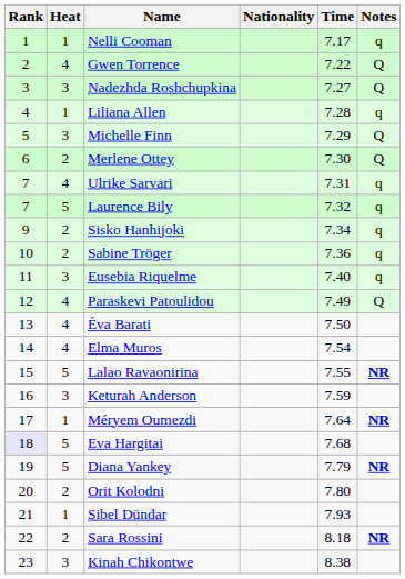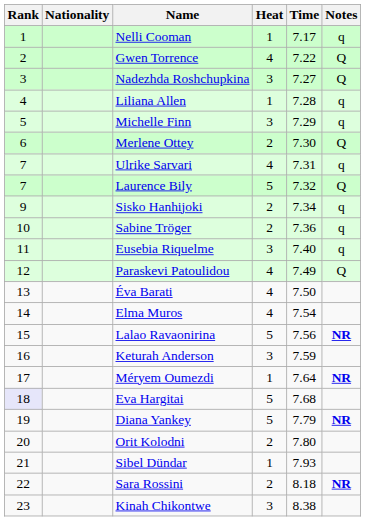 <table class="wikitable sortable" style="text-align:center">
 <tr>
 <th>Rank</th>
+<th>Nationality</th>
+<th>Name</th>
 <th>Heat</th>
-<th>Name</th>
-<th>Nationality</th>
 <th>Time</th>
 <th>Notes</th>
 </tr>
 <tr bgcolor=ccffcc>
 <td>1</td>
+<td align=left></td>
+<td align="left"><a href='#'>Nelli Cooman</a></td>
 <td>1</td>
-<td align="left"><a href='#'>Nelli Cooman</a></td>
-<td align=left></td>
 <td>7.17</td>
 <td>q</td>
 </tr>
 <tr bgcolor=ccffcc>
 <td>2</td>
+<td align=left></td>
+<td align="left"><a href='#'>Gwen Torrence</a></td>
 <td>4</td>
-<td align="left"><a href='#'>Gwen Torrence</a></td>
-<td align=left></td>
 <td>7.22</td>
 <td>Q</td>
 </tr>
 <tr bgcolor=ccffcc>
 <td>3</td>
+<td align=left></td>
+<td align="left"><a href='#'>Nadezhda Roshchupkina</a></td>
 <td>3</td>
-<td align="left"><a href='#'>Nadezhda Roshchupkina</a></td>
-<td align=left></td>
 <td>7.27</td>
 <td>Q</td>
 </tr>
 <tr bgcolor=ddffdd>
 <td>4</td>
+<td align=left></td>
+<td align="left"><a href='#'>Liliana Allen</a></td>
 <td>1</td>
-<td align="left"><a href='#'>Liliana Allen</a></td>
-<td align=left></td>
 <td>7.28</td>
 <td>q</td>
 </tr>
 <tr bgcolor=ddffdd>
 <td>5</td>
+<td align=left></td>
+<td align="left"><a href='#'>Michelle Finn</a></td>
 <td>3</td>
-<td align="left"><a href='#'>Michelle Finn</a></td>
-<td align=left></td>
 <td>7.29</td>
-<td>Q</td>
+<td>q</td>
 </tr>
 <tr bgcolor=ccffcc>
 <td>6</td>
+<td align=left></td>
+<td align="left"><a href='#'>Merlene Ottey</a></td>
 <td>2</td>
-<td align="left"><a href='#'>Merlene Ottey</a></td>
-<td align=left></td>
 <td>7.30</td>
 <td>Q</td>
 </tr>
 <tr bgcolor=ddffdd>
 <td>7</td>
+<td align=left></td>
+<td align="left"><a href='#'>Ulrike Sarvari</a></td>
 <td>4</td>
-<td align="left"><a href='#'>Ulrike Sarvari</a></td>
-<td align=left></td>
 <td>7.31</td>
 <td>q</td>
 </tr>
 <tr bgcolor=ccffcc>
 <td>7</td>
+<td align=left></td>
+<td align="left"><a href='#'>Laurence Bily</a></td>
 <td>5</td>
-<td align="left"><a href='#'>Laurence Bily</a></td>
-<td align=left></td>
 <td>7.32</td>
-<td>q</td>
+<td>Q</td>
 </tr>
 <tr bgcolor=ddffdd>
 <td>9</td>
+<td align=left></td>
+<td align="left"><a href='#'>Sisko Hanhijoki</a></td>
 <td>2</td>
-<td align="left"><a href='#'>Sisko Hanhijoki</a></td>
-<td align=left></td>
 <td>7.34</td>
 <td>q</td>
 </tr>
 <tr bgcolor=ddffdd>
 <td>10</td>
+<td align=left></td>
+<td align="left"><a href='#'>Sabine Tröger</a></td>
 <td>2</td>
-<td align="left"><a href='#'>Sabine Tröger</a></td>
-<td align=left></td>
 <td>7.36</td>
 <td>q</td>
 </tr>
 <tr bgcolor=ddffdd>
 <td>11</td>
+<td align=left></td>
+<td align="left"><a href='#'>Eusebia Riquelme</a></td>
 <td>3</td>
-<td align="left"><a href='#'>Eusebia Riquelme</a></td>
-<td align=left></td>
 <td>7.40</td>
 <td>q</td>
 </tr>
 <tr bgcolor=ddffdd>
 <td>12</td>
+<td align=left></td>
+<td align="left"><a href='#'>Paraskevi Patoulidou</a></td>
 <td>4</td>
-<td align="left"><a href='#'>Paraskevi Patoulidou</a></td>
-<td align=left></td>
 <td>7.49</td>
 <td>Q</td>
 </tr>
 <tr>
 <td>13</td>
+<td align=left></td>
+<td align="left"><a href='#'>Éva Barati</a></td>
 <td>4</td>
-<td align="left"><a href='#'>Éva Barati</a></td>
-<td align=left></td>
 <td>7.50</td>
 <td></td>
 </tr>
 <tr>
 <td>14</td>
+<td align=left></td>
+<td align="left"><a href='#'>Elma Muros</a></td>
 <td>4</td>
-<td align="left"><a href='#'>Elma Muros</a></td>
-<td align=left></td>
 <td>7.54</td>
 <td></td>
 </tr>
 <tr>
 <td>15</td>
+<td align=left></td>
+<td align="left"><a href='#'>Lalao Ravaonirina</a></td>
 <td>5</td>
-<td align="left"><a href='#'>Lalao Ravaonirina</a></td>
-<td align=left></td>
-<td>7.55</td>
+<td>7.56</td>
 <td><strong><a href='#'>NR</a></strong></td>
 </tr>
 <tr>
 <td>16</td>
+<td align=left></td>
+<td align="left"><a href='#'>Keturah Anderson</a></td>
 <td>3</td>
-<td align="left"><a href='#'>Keturah Anderson</a></td>
-<td align=left></td>
 <td>7.59</td>
 <td></td>
 </tr>
 <tr>
 <td>17</td>
+<td align=left></td>
+<td align="left"><a href='#'>Méryem Oumezdi</a></td>
 <td>1</td>
-<td align="left"><a href='#'>Méryem Oumezdi</a></td>
-<td align=left></td>
 <td>7.64</td>
 <td><strong><a href='#'>NR</a></strong></td>
 </tr>
 <tr>
 <td style="background: lavender;">18</td>
+<td align=left></td>
+<td align="left"><a href='#'>Eva Hargitai</a></td>
 <td>5</td>
-<td align="left"><a href='#'>Eva Hargitai</a></td>
-<td align=left></td>
 <td>7.68</td>
 <td></td>
 </tr>
 <tr>
 <td>19</td>
+<td align=left></td>
+<td align="left"><a href='#'>Diana Yankey</a></td>
 <td>5</td>
-<td align="left"><a href='#'>Diana Yankey</a></td>
-<td align=left></td>
 <td>7.79</td>
 <td><strong><a href='#'>NR</a></strong></td>
 </tr>
 <tr>
 <td>20</td>
+<td align=left></td>
+<td align="left"><a href='#'>Orit Kolodni</a></td>
 <td>2</td>
-<td align="left"><a href='#'>Orit Kolodni</a></td>
-<td align=left></td>
 <td>7.80</td>
 <td></td>
 </tr>
 <tr>
 <td>21</td>
+<td align=left></td>
+<td align="left"><a href='#'>Sibel Dündar</a></td>
 <td>1</td>
-<td align="left"><a href='#'>Sibel Dündar</a></td>
-<td align=left></td>
 <td>7.93</td>
 <td></td>
 </tr>
 <tr>
 <td>22</td>
+<td align=left></td>
+<td align="left"><a href='#'>Sara Rossini</a></td>
 <td>2</td>
-<td align="left"><a href='#'>Sara Rossini</a></td>
-<td align=left></td>
 <td>8.18</td>
 <td><strong><a href='#'>NR</a></strong></td>
 </tr>
 <tr>
 <td>23</td>
+<td align=left></td>
+<td align="left"><a href='#'>Kinah Chikontwe</a></td>
 <td>3</td>
-<td align="left"><a href='#'>Kinah Chikontwe</a></td>
-<td align=left></td>
 <td>8.38</td>
 <td></td>
 </tr>
 </table>
